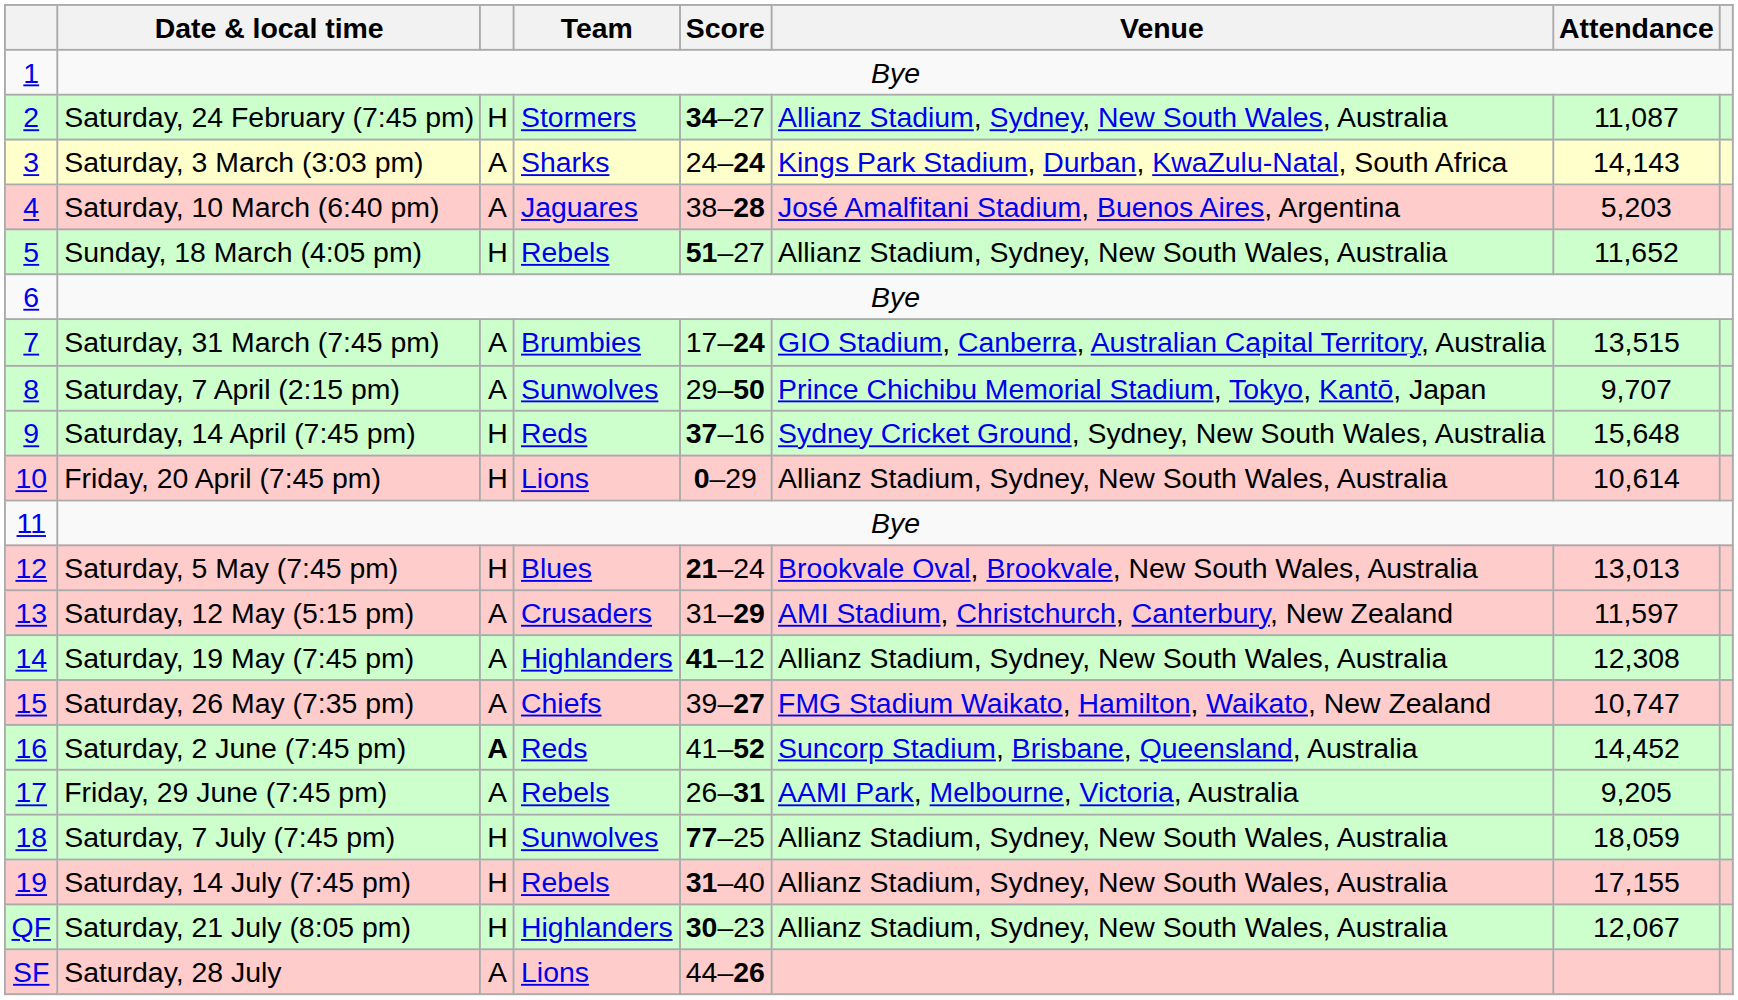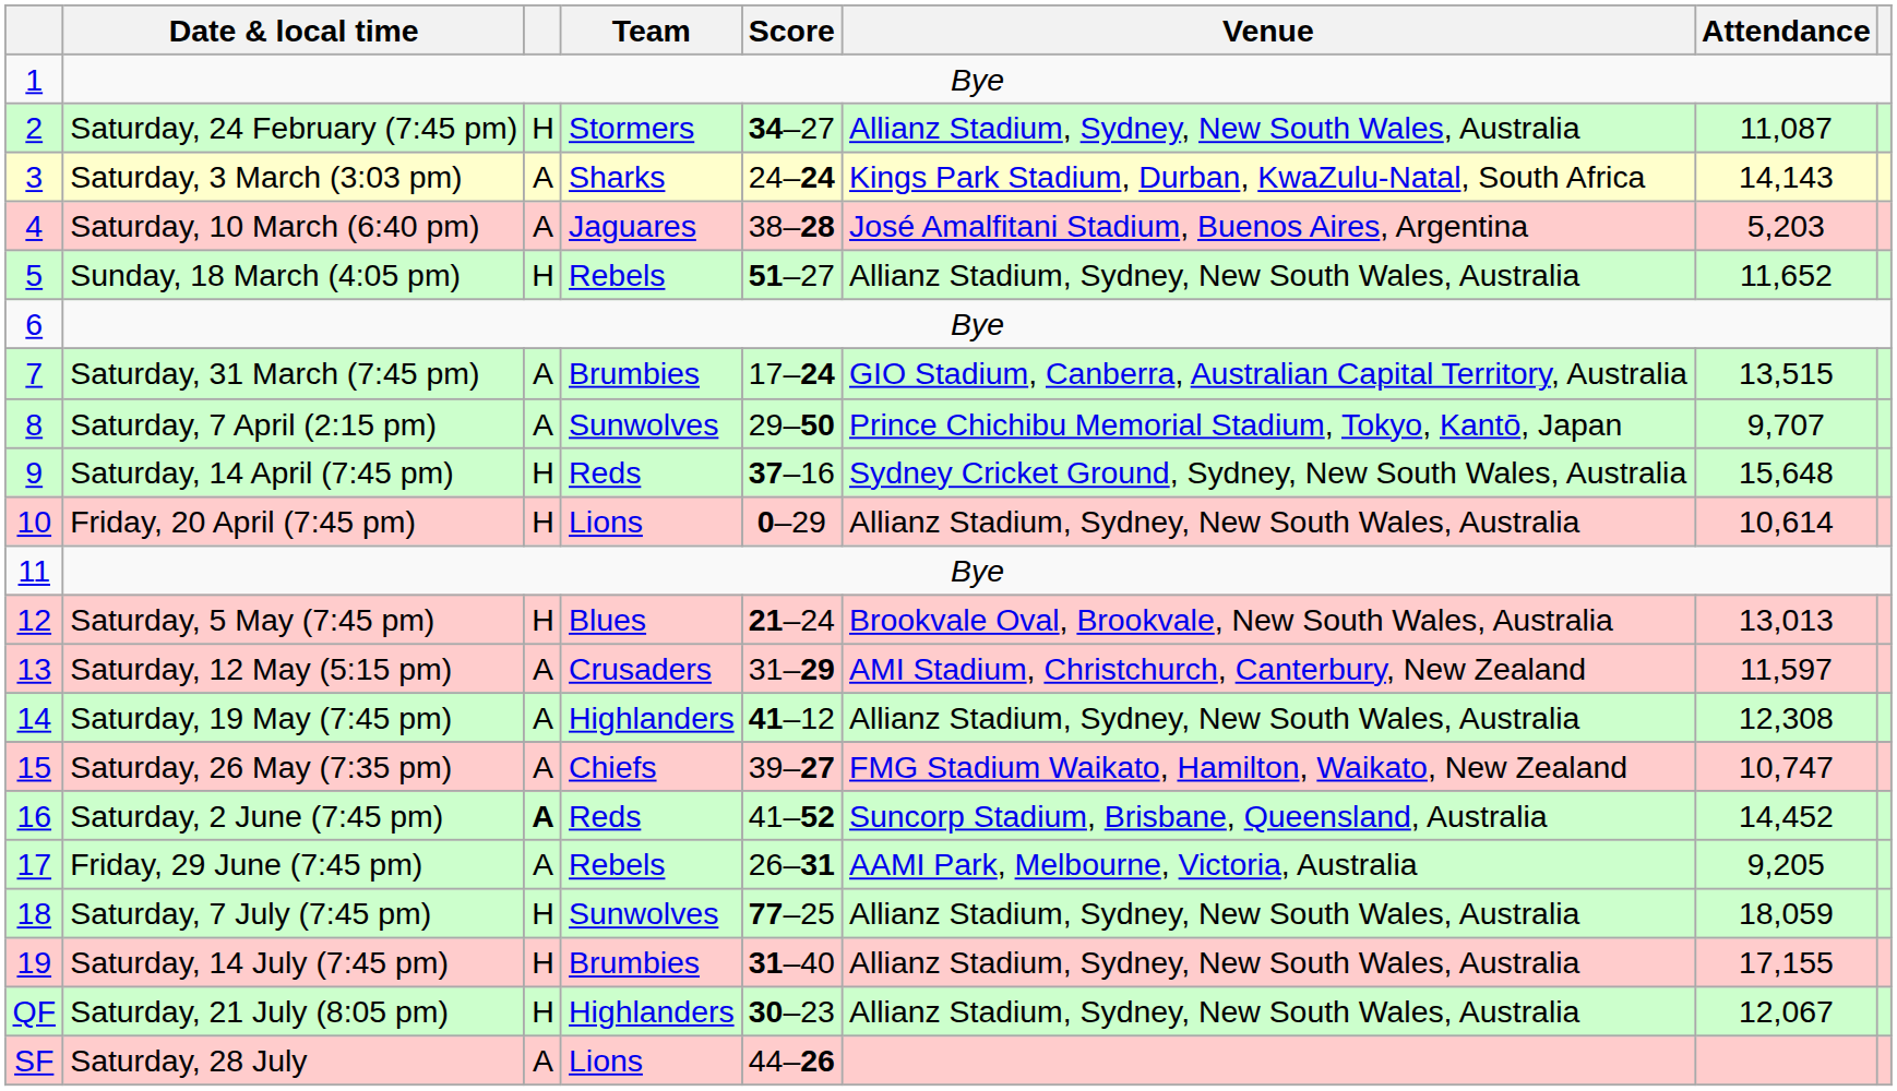 <table class="wikitable plainrowheaders" style="font-size:95%;">
 <tr>
 <th scope=col></th>
 <th scope=col>Date & local time</th>
 <th scope=col></th>
 <th scope=col>Team</th>
 <th scope=col>Score</th>
 <th scope=col>Venue</th>
 <th scope=col>Attendance</th>
 <th scope=col></th>
 </tr>
 <tr>
 <td align=center><a href='#'>1</a></td>
 <td align=center colspan="7"><em>Bye</em></td>
 </tr>
 <tr style="background:#cfc;">
 <td align=center><a href='#'>2</a></td>
 <td align=left>Saturday, 24 February (7:45 pm)</td>
 <td align=center>H</td>
 <td align=left> <a href='#'>Stormers</a></td>
 <td align=center><strong>34</strong>–27</td>
 <td align=left><a href='#'>Allianz Stadium</a>, <a href='#'>Sydney</a>, <a href='#'>New South Wales</a>, Australia</td>
 <td align=center>11,087</td>
 <td align=center></td>
 </tr>
 <tr style="background:#FFFFCC;">
 <td align=center><a href='#'>3</a></td>
 <td align=left>Saturday, 3 March (3:03 pm)</td>
 <td align=center>A</td>
 <td align=left> <a href='#'>Sharks</a></td>
 <td align=center>24–<strong>24</strong></td>
 <td align=left><a href='#'>Kings Park Stadium</a>, <a href='#'>Durban</a>, <a href='#'>KwaZulu-Natal</a>, South Africa</td>
 <td align=center>14,143</td>
 <td align=center></td>
 </tr>
 <tr style="background:#fcc;">
 <td align=center><a href='#'>4</a></td>
 <td align=left>Saturday, 10 March (6:40 pm)</td>
 <td align=center>A</td>
 <td align=left> <a href='#'>Jaguares</a></td>
 <td align=center>38–<strong>28</strong></td>
 <td align=left><a href='#'>José Amalfitani Stadium</a>, <a href='#'>Buenos Aires</a>, Argentina</td>
 <td align=center>5,203</td>
 <td align=center></td>
 </tr>
 <tr style="background:#cfc;">
 <td align=center><a href='#'>5</a></td>
 <td align=left>Sunday, 18 March (4:05 pm)</td>
 <td align=center>H</td>
 <td align=left><a href='#'>Rebels</a></td>
 <td align=center><strong>51</strong>–27</td>
 <td align=left>Allianz Stadium, Sydney, New South Wales, Australia</td>
 <td align=center>11,652</td>
 <td align=center></td>
 </tr>
 <tr>
 <td align=center><a href='#'>6</a></td>
 <td align=center colspan="7"><em>Bye</em></td>
 </tr>
 <tr style="background:#cfc;">
 <td align=center><a href='#'>7</a></td>
 <td align=left>Saturday, 31 March (7:45 pm)</td>
 <td align=center>A</td>
 <td align=left><a href='#'>Brumbies</a></td>
 <td align=center>17–<strong>24</strong></td>
 <td align=left><a href='#'>GIO Stadium</a>, <a href='#'>Canberra</a>, <a href='#'>Australian Capital Territory</a>, Australia</td>
 <td align=center>13,515</td>
 <td align=center></td>
 </tr>
 <tr style="background:#cfc;">
 <td align=center><a href='#'>8</a></td>
 <td align=left>Saturday, 7 April (2:15 pm)</td>
 <td align=center>A</td>
 <td align=left> <a href='#'>Sunwolves</a></td>
 <td align=center>29–<strong>50</strong></td>
 <td align=left><a href='#'>Prince Chichibu Memorial Stadium</a>, <a href='#'>Tokyo</a>, <a href='#'>Kantō</a>, Japan</td>
 <td align=center>9,707</td>
 <td align=center></td>
 </tr>
 <tr style="background:#cfc;">
 <td align=center><a href='#'>9</a></td>
 <td align=left>Saturday, 14 April (7:45 pm)</td>
 <td align=center>H</td>
 <td align=left><a href='#'>Reds</a></td>
 <td align=center><strong>37</strong>–16</td>
 <td align=left><a href='#'>Sydney Cricket Ground</a>, Sydney, New South Wales, Australia</td>
 <td align=center>15,648</td>
 <td align=center></td>
 </tr>
 <tr style="background:#fcc;">
 <td align=center><a href='#'>10</a></td>
 <td align=left>Friday, 20 April (7:45 pm)</td>
 <td align=center>H</td>
 <td align=left> <a href='#'>Lions</a></td>
 <td align=center><strong>0</strong>–29</td>
 <td align=left>Allianz Stadium, Sydney, New South Wales, Australia</td>
 <td align=center>10,614</td>
 <td align=center></td>
 </tr>
 <tr>
 <td align=center><a href='#'>11</a></td>
 <td align=center colspan="7"><em>Bye</em></td>
 </tr>
 <tr style="background:#fcc;">
 <td align=center><a href='#'>12</a></td>
 <td align=left>Saturday, 5 May (7:45 pm)</td>
 <td align=center>H</td>
 <td align=left> <a href='#'>Blues</a></td>
 <td align=center><strong>21</strong>–24</td>
 <td align=left><a href='#'>Brookvale Oval</a>, <a href='#'>Brookvale</a>, New South Wales, Australia</td>
 <td align=center>13,013</td>
 <td align=center></td>
 </tr>
 <tr style="background:#fcc;">
 <td align=center><a href='#'>13</a></td>
 <td align=left>Saturday, 12 May (5:15 pm)</td>
 <td align=center>A</td>
 <td align=left> <a href='#'>Crusaders</a></td>
 <td align=center>31–<strong>29</strong></td>
 <td align=left><a href='#'>AMI Stadium</a>, <a href='#'>Christchurch</a>, <a href='#'>Canterbury</a>, New Zealand</td>
 <td align=center>11,597</td>
 <td align=center></td>
 </tr>
 <tr style="background:#cfc;">
 <td align=center><a href='#'>14</a></td>
 <td align=left>Saturday, 19 May (7:45 pm)</td>
 <td align=center>A</td>
 <td align=left> <a href='#'>Highlanders</a></td>
 <td align=center><strong>41</strong>–12</td>
 <td align=left>Allianz Stadium, Sydney, New South Wales, Australia</td>
 <td align=center>12,308</td>
 <td align=center></td>
 </tr>
 <tr style="background:#fcc;">
 <td align=center><a href='#'>15</a></td>
 <td align=left>Saturday, 26 May (7:35 pm)</td>
 <td align=center>A</td>
 <td align=left> <a href='#'>Chiefs</a></td>
 <td align=center>39–<strong>27</strong></td>
 <td align=left><a href='#'>FMG Stadium Waikato</a>, <a href='#'>Hamilton</a>, <a href='#'>Waikato</a>, New Zealand</td>
 <td align=center>10,747</td>
 <td align=center></td>
 </tr>
 <tr style="background:#cfc;">
 <td align=center><a href='#'>16</a></td>
 <td align=left>Saturday, 2 June (7:45 pm)</td>
 <td align=center><strong>A</strong></td>
 <td align=left><a href='#'>Reds</a></td>
 <td align=center>41–<strong>52</strong></td>
 <td align=left><a href='#'>Suncorp Stadium</a>, <a href='#'>Brisbane</a>, <a href='#'>Queensland</a>, Australia</td>
 <td align=center>14,452</td>
 <td align=center></td>
 </tr>
 <tr style="background:#cfc;">
 <td align=center><a href='#'>17</a></td>
 <td align=left>Friday, 29 June (7:45 pm)</td>
 <td align=center>A</td>
 <td align=left><a href='#'>Rebels</a></td>
 <td align=center>26–<strong>31</strong></td>
 <td align=left><a href='#'>AAMI Park</a>, <a href='#'>Melbourne</a>, <a href='#'>Victoria</a>, Australia</td>
 <td align=center>9,205</td>
 <td align=center></td>
 </tr>
 <tr style="background:#cfc;">
 <td align=center><a href='#'>18</a></td>
 <td align=left>Saturday, 7 July (7:45 pm)</td>
 <td align=center>H</td>
 <td align=left> <a href='#'>Sunwolves</a></td>
 <td align=center><strong>77</strong>–25</td>
 <td align=left>Allianz Stadium, Sydney, New South Wales, Australia</td>
 <td align=center>18,059</td>
 <td align=center></td>
 </tr>
 <tr style="background:#fcc;">
 <td align=center><a href='#'>19</a></td>
 <td align=left>Saturday, 14 July (7:45 pm)</td>
 <td align=center>H</td>
-<td align=left><a href='#'>Rebels</a></td>
+<td align=left><a href='#'>Brumbies</a></td>
 <td align=center><strong>31</strong>–40</td>
 <td align=left>Allianz Stadium, Sydney, New South Wales, Australia</td>
 <td align=center>17,155</td>
 <td align=center></td>
 </tr>
 <tr style="background:#cfc;">
 <td align=center><a href='#'>QF</a></td>
 <td align=left>Saturday, 21 July (8:05 pm)</td>
 <td align=center>H</td>
 <td align=left> <a href='#'>Highlanders</a></td>
 <td align=center><strong>30</strong>–23</td>
 <td align=left>Allianz Stadium, Sydney, New South Wales, Australia</td>
 <td align=center>12,067</td>
 <td align=center></td>
 </tr>
 <tr style="background:#fcc;">
 <td align=center><a href='#'>SF</a></td>
 <td align=left>Saturday, 28 July</td>
 <td align=center>A</td>
 <td align=left> <a href='#'>Lions</a></td>
 <td align=center>44–<strong>26</strong></td>
 <td align=left></td>
 <td align=center></td>
 <td align=center></td>
 </tr>
 </table>
